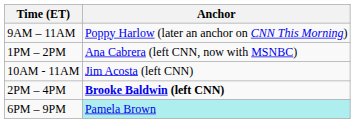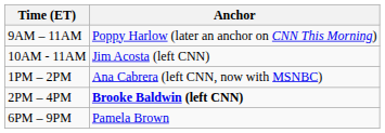 <table class="wikitable">
 <tr>
 <th>Time (ET)</th>
 <th>Anchor</th>
 </tr>
 <tr>
 <td>9AM – 11AM</td>
 <td><a href='#'>Poppy Harlow</a> (later an anchor on <em><a href='#'>CNN This Morning</a></em>)</td>
 </tr>
 <tr>
+<td>10AM - 11AM</td>
+<td><a href='#'>Jim Acosta</a> (left CNN)</td>
+</tr>
+<tr>
 <td>1PM – 2PM</td>
 <td><a href='#'>Ana Cabrera</a> (left CNN, now with <a href='#'>MSNBC</a>)</td>
-</tr>
-<tr>
-<td>10AM - 11AM</td>
-<td><a href='#'>Jim Acosta</a> (left CNN)</td>
 </tr>
 <tr>
 <td>2PM – 4PM</td>
 <td><strong><a href='#'>Brooke Baldwin</a> (left CNN)</strong></td>
 </tr>
 <tr>
 <td>6PM – 9PM</td>
-<td style="background: paleturquoise;"><a href='#'>Pamela Brown</a></td>
+<td><a href='#'>Pamela Brown</a></td>
 </tr>
 </table>
